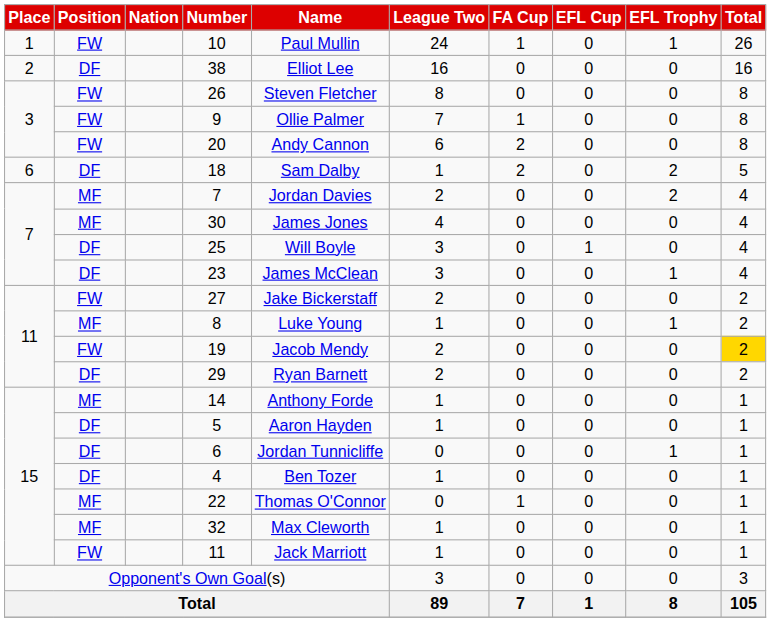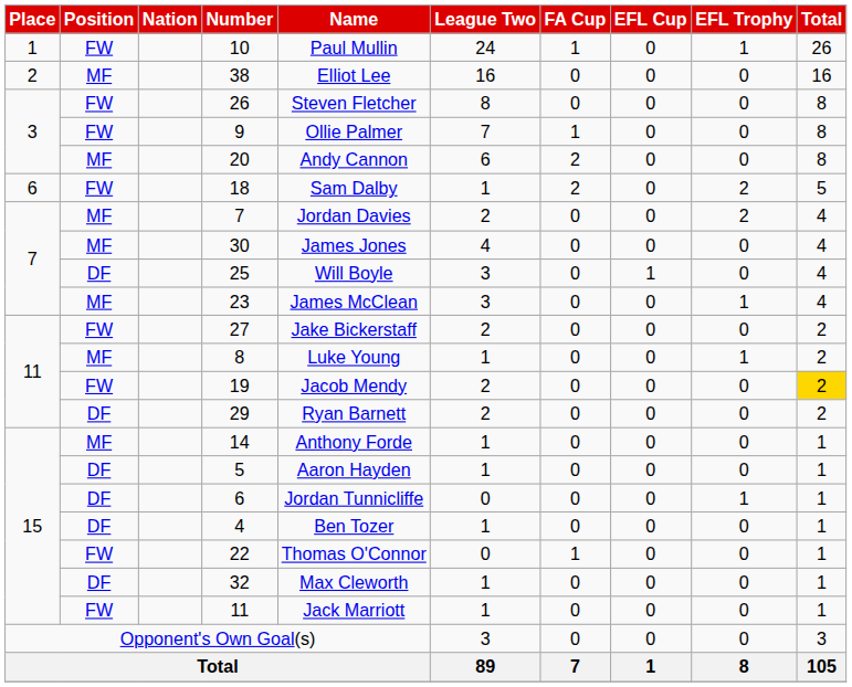 <table class="wikitable" style="font-size: 95%; text-align: center">
 <tr>
 <th style="background:#d00; color:white; text-align:center;"!width=80>Place</th>
 <th style="background:#d00; color:white; text-align:center;"!width=80>Position</th>
 <th style="background:#d00; color:white; text-align:center;"!width=80>Nation</th>
 <th style="background:#d00; color:white; text-align:center;"!width=80>Number</th>
 <th style="background:#d00; color:white; text-align:center;"!width=150>Name</th>
 <th style="background:#d00; color:white; text-align:center;"!width=150>League Two</th>
 <th style="background:#d00; color:white; text-align:center;"!width=150>FA Cup</th>
 <th style="background:#d00; color:white; text-align:center;"!width=150>EFL Cup</th>
 <th style="background:#d00; color:white; text-align:center;"!width=150>EFL Trophy</th>
 <th style="background:#d00; color:white; text-align:center;"!width=80>Total</th>
 </tr>
 <tr>
 <td rowspan=1>1</td>
 <td><a href='#'>FW</a></td>
 <td></td>
 <td>10</td>
 <td><a href='#'>Paul Mullin</a></td>
 <td>24</td>
 <td>1</td>
 <td>0</td>
 <td>1</td>
 <td>26</td>
 </tr>
 <tr>
 <td rowspan=1>2</td>
-<td><a href='#'>DF</a></td>
+<td><a href='#'>MF</a></td>
 <td></td>
 <td>38</td>
 <td><a href='#'>Elliot Lee</a></td>
 <td>16</td>
 <td>0</td>
 <td>0</td>
 <td>0</td>
 <td>16</td>
 </tr>
 <tr>
 <td rowspan=3>3</td>
 <td><a href='#'>FW</a></td>
 <td></td>
 <td>26</td>
 <td><a href='#'>Steven Fletcher</a></td>
 <td>8</td>
 <td>0</td>
 <td>0</td>
 <td>0</td>
 <td>8</td>
 </tr>
 <tr>
 <td><a href='#'>FW</a></td>
 <td></td>
 <td>9</td>
 <td><a href='#'>Ollie Palmer</a></td>
 <td>7</td>
 <td>1</td>
 <td>0</td>
 <td>0</td>
 <td>8</td>
 </tr>
 <tr>
-<td><a href='#'>FW</a></td>
+<td><a href='#'>MF</a></td>
 <td></td>
 <td>20</td>
 <td><a href='#'>Andy Cannon</a></td>
 <td>6</td>
 <td>2</td>
 <td>0</td>
 <td>0</td>
 <td>8</td>
 </tr>
 <tr>
 <td rowspan=1>6</td>
-<td><a href='#'>DF</a></td>
+<td><a href='#'>FW</a></td>
 <td></td>
 <td>18</td>
 <td><a href='#'>Sam Dalby</a></td>
 <td>1</td>
 <td>2</td>
 <td>0</td>
 <td>2</td>
 <td>5</td>
 </tr>
 <tr>
 <td rowspan=4>7</td>
 <td><a href='#'>MF</a></td>
 <td></td>
 <td>7</td>
 <td><a href='#'>Jordan Davies</a></td>
 <td>2</td>
 <td>0</td>
 <td>0</td>
 <td>2</td>
 <td>4</td>
 </tr>
 <tr>
 <td><a href='#'>MF</a></td>
 <td></td>
 <td>30</td>
 <td><a href='#'>James Jones</a></td>
 <td>4</td>
 <td>0</td>
 <td>0</td>
 <td>0</td>
 <td>4</td>
 </tr>
 <tr>
 <td><a href='#'>DF</a></td>
 <td></td>
 <td>25</td>
 <td><a href='#'>Will Boyle</a></td>
 <td>3</td>
 <td>0</td>
 <td>1</td>
 <td>0</td>
 <td>4</td>
 </tr>
 <tr>
-<td><a href='#'>DF</a></td>
+<td><a href='#'>MF</a></td>
 <td></td>
 <td>23</td>
 <td><a href='#'>James McClean</a></td>
 <td>3</td>
 <td>0</td>
 <td>0</td>
 <td>1</td>
 <td>4</td>
 </tr>
 <tr>
 <td rowspan=4>11</td>
 <td><a href='#'>FW</a></td>
 <td></td>
 <td>27</td>
 <td><a href='#'>Jake Bickerstaff</a></td>
 <td>2</td>
 <td>0</td>
 <td>0</td>
 <td>0</td>
 <td>2</td>
 </tr>
 <tr>
 <td><a href='#'>MF</a></td>
 <td></td>
 <td>8</td>
 <td><a href='#'>Luke Young</a></td>
 <td>1</td>
 <td>0</td>
 <td>0</td>
 <td>1</td>
 <td>2</td>
 </tr>
 <tr>
 <td><a href='#'>FW</a></td>
 <td></td>
 <td>19</td>
 <td><a href='#'>Jacob Mendy</a></td>
 <td>2</td>
 <td>0</td>
 <td>0</td>
 <td>0</td>
 <td style="background: gold;">2</td>
 </tr>
 <tr>
 <td><a href='#'>DF</a></td>
 <td></td>
 <td>29</td>
 <td><a href='#'>Ryan Barnett</a></td>
 <td>2</td>
 <td>0</td>
 <td>0</td>
 <td>0</td>
 <td>2</td>
 </tr>
 <tr>
 <td rowspan=7>15</td>
 <td><a href='#'>MF</a></td>
 <td></td>
 <td>14</td>
 <td><a href='#'>Anthony Forde</a></td>
 <td>1</td>
 <td>0</td>
 <td>0</td>
 <td>0</td>
 <td>1</td>
 </tr>
 <tr>
 <td><a href='#'>DF</a></td>
 <td></td>
 <td>5</td>
 <td><a href='#'>Aaron Hayden</a></td>
 <td>1</td>
 <td>0</td>
 <td>0</td>
 <td>0</td>
 <td>1</td>
 </tr>
 <tr>
 <td><a href='#'>DF</a></td>
 <td></td>
 <td>6</td>
 <td><a href='#'>Jordan Tunnicliffe</a></td>
 <td>0</td>
 <td>0</td>
 <td>0</td>
 <td>1</td>
 <td>1</td>
 </tr>
 <tr>
 <td><a href='#'>DF</a></td>
 <td></td>
 <td>4</td>
 <td><a href='#'>Ben Tozer</a></td>
 <td>1</td>
 <td>0</td>
 <td>0</td>
 <td>0</td>
 <td>1</td>
 </tr>
 <tr>
-<td><a href='#'>MF</a></td>
+<td><a href='#'>FW</a></td>
 <td></td>
 <td>22</td>
 <td><a href='#'>Thomas O'Connor</a></td>
 <td>0</td>
 <td>1</td>
 <td>0</td>
 <td>0</td>
 <td>1</td>
 </tr>
 <tr>
-<td><a href='#'>MF</a></td>
+<td><a href='#'>DF</a></td>
 <td></td>
 <td>32</td>
 <td><a href='#'>Max Cleworth</a></td>
 <td>1</td>
 <td>0</td>
 <td>0</td>
 <td>0</td>
 <td>1</td>
 </tr>
 <tr>
 <td><a href='#'>FW</a></td>
 <td></td>
 <td>11</td>
 <td><a href='#'>Jack Marriott</a></td>
 <td>1</td>
 <td>0</td>
 <td>0</td>
 <td>0</td>
 <td>1</td>
 </tr>
 <tr>
 <td colspan=5><a href='#'>Opponent's Own Goal</a>(s)</td>
 <td>3</td>
 <td>0</td>
 <td>0</td>
 <td>0</td>
 <td>3</td>
 </tr>
 <tr>
 <th colspan=5>Total</th>
 <th>89</th>
 <th>7</th>
 <th>1</th>
 <th>8</th>
 <th>105</th>
 </tr>
 <tr>
 </tr>
 </table>
